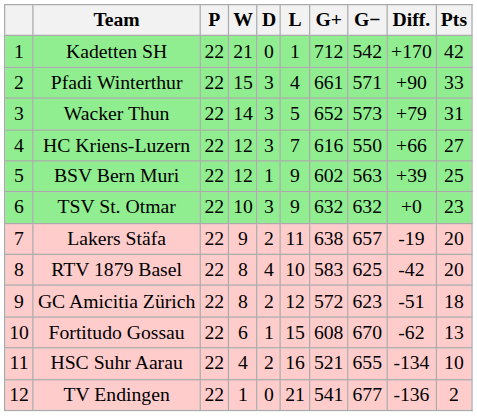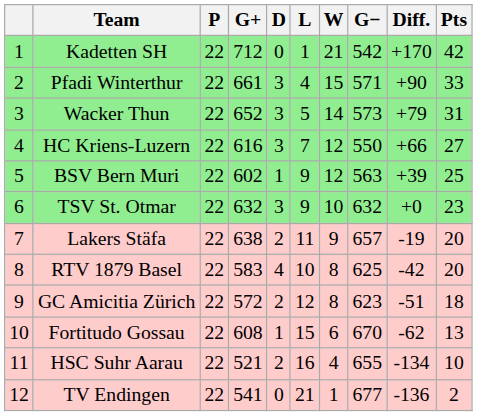 <table class="wikitable sortable" style="text-align: center;">
 <tr>
 <th align="center"></th>
 <th align="center">Team</th>
 <th align="center">P</th>
-<th align="center">W</th>
+<th align="center">G+</th>
 <th align="center">D</th>
 <th align="center">L</th>
-<th align="center">G+</th>
+<th align="center">W</th>
 <th align="center">G−</th>
 <th align="center">Diff.</th>
 <th align="center">Pts</th>
 </tr>
 <tr style="background: #90EE90;">
 <td>1</td>
 <td>Kadetten SH</td>
 <td>22</td>
-<td>21</td>
+<td>712</td>
 <td>0</td>
 <td>1</td>
-<td>712</td>
+<td>21</td>
 <td>542</td>
 <td>+170</td>
 <td>42</td>
 </tr>
 <tr style="background: #90EE90;">
 <td>2</td>
 <td>Pfadi Winterthur</td>
 <td>22</td>
-<td>15</td>
+<td>661</td>
 <td>3</td>
 <td>4</td>
-<td>661</td>
+<td>15</td>
 <td>571</td>
 <td>+90</td>
 <td>33</td>
 </tr>
 <tr style="background: #90EE90;">
 <td>3</td>
 <td>Wacker Thun</td>
 <td>22</td>
-<td>14</td>
+<td>652</td>
 <td>3</td>
 <td>5</td>
-<td>652</td>
+<td>14</td>
 <td>573</td>
 <td>+79</td>
 <td>31</td>
 </tr>
 <tr style="background: #90EE90;">
 <td>4</td>
 <td>HC Kriens-Luzern</td>
 <td>22</td>
-<td>12</td>
+<td>616</td>
 <td>3</td>
 <td>7</td>
-<td>616</td>
+<td>12</td>
 <td>550</td>
 <td>+66</td>
 <td>27</td>
 </tr>
 <tr style="background: #90EE90;">
 <td>5</td>
 <td>BSV Bern Muri</td>
 <td>22</td>
-<td>12</td>
+<td>602</td>
 <td>1</td>
 <td>9</td>
-<td>602</td>
+<td>12</td>
 <td>563</td>
 <td>+39</td>
 <td>25</td>
 </tr>
 <tr style="background: #90EE90;">
 <td>6</td>
 <td>TSV St. Otmar</td>
 <td>22</td>
-<td>10</td>
+<td>632</td>
 <td>3</td>
 <td>9</td>
-<td>632</td>
+<td>10</td>
 <td>632</td>
 <td>+0</td>
 <td>23</td>
 </tr>
 <tr style="background:#FFCCCC">
 <td>7</td>
 <td>Lakers Stäfa</td>
 <td>22</td>
-<td>9</td>
+<td>638</td>
 <td>2</td>
 <td>11</td>
-<td>638</td>
+<td>9</td>
 <td>657</td>
 <td>-19</td>
 <td>20</td>
 </tr>
 <tr style="background:#FFCCCC">
 <td>8</td>
 <td>RTV 1879 Basel</td>
 <td>22</td>
-<td>8</td>
+<td>583</td>
 <td>4</td>
 <td>10</td>
-<td>583</td>
+<td>8</td>
 <td>625</td>
 <td>-42</td>
 <td>20</td>
 </tr>
 <tr style="background:#FFCCCC">
 <td>9</td>
 <td>GC Amicitia Zürich</td>
 <td>22</td>
-<td>8</td>
+<td>572</td>
 <td>2</td>
 <td>12</td>
-<td>572</td>
+<td>8</td>
 <td>623</td>
 <td>-51</td>
 <td>18</td>
 </tr>
 <tr style="background:#FFCCCC">
 <td>10</td>
 <td>Fortitudo Gossau</td>
 <td>22</td>
-<td>6</td>
+<td>608</td>
 <td>1</td>
 <td>15</td>
-<td>608</td>
+<td>6</td>
 <td>670</td>
 <td>-62</td>
 <td>13</td>
 </tr>
 <tr style="background:#FFCCCC">
 <td>11</td>
 <td>HSC Suhr Aarau</td>
 <td>22</td>
-<td>4</td>
+<td>521</td>
 <td>2</td>
 <td>16</td>
-<td>521</td>
+<td>4</td>
 <td>655</td>
 <td>-134</td>
 <td>10</td>
 </tr>
 <tr style="background:#FFCCCC">
 <td>12</td>
 <td>TV Endingen</td>
 <td>22</td>
-<td>1</td>
+<td>541</td>
 <td>0</td>
 <td>21</td>
-<td>541</td>
+<td>1</td>
 <td>677</td>
 <td>-136</td>
 <td>2</td>
 </tr>
 </table>
